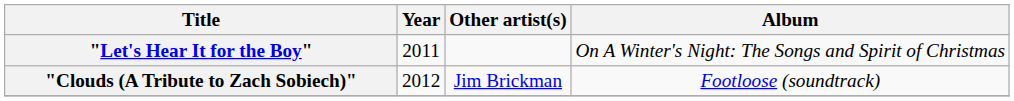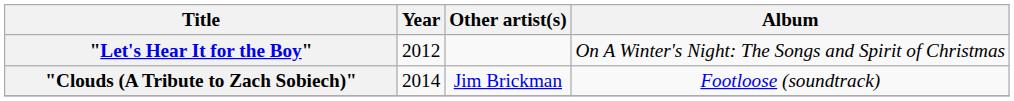 <table class="wikitable plainrowheaders" style="text-align:center;" border="1">
 <tr>
 <th scope="col" style="width:20em;">Title</th>
 <th scope="col">Year</th>
 <th scope="col">Other artist(s)</th>
 <th scope="col">Album</th>
 </tr>
 <tr>
 <th scope="row">"<a href='#'>Let's Hear It for the Boy</a>"</th>
-<td>2011</td>
+<td>2012</td>
 <td></td>
 <td><em>On A Winter's Night: The Songs and Spirit of Christmas</em></td>
 </tr>
 <tr>
 <th scope="row">"Clouds (A Tribute to Zach Sobiech)"</th>
-<td>2012</td>
+<td>2014</td>
 <td><a href='#'>Jim Brickman</a></td>
 <td><em><a href='#'>Footloose</a> (soundtrack)</em></td>
 </tr>
 <tr>
 </tr>
 </table>
